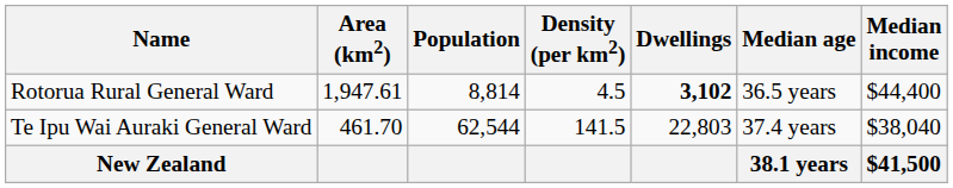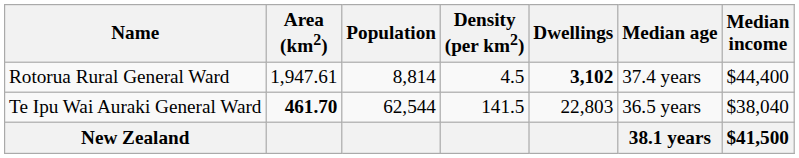 <table class="wikitable">
 <tr>
 <th>Name</th>
 <th>Area<br>(km<sup>2</sup>)</th>
 <th>Population</th>
 <th>Density<br>(per km<sup>2</sup>)</th>
 <th>Dwellings</th>
 <th>Median age</th>
 <th>Median<br>income</th>
 </tr>
 <tr>
 <td>Rotorua Rural General Ward</td>
 <td style="text-align:right;">1,947.61</td>
 <td style="text-align:right;">8,814</td>
 <td style="text-align:right;">4.5</td>
 <td style="text-align:right;"><strong>3,102</strong></td>
-<td>36.5 years</td>
+<td>37.4 years</td>
 <td>$44,400</td>
 </tr>
 <tr>
 <td>Te Ipu Wai Auraki General Ward</td>
-<td style="text-align:right;">461.70</td>
+<td style="text-align:right;"><strong>461.70</strong></td>
 <td style="text-align:right;">62,544</td>
 <td style="text-align:right;">141.5</td>
 <td style="text-align:right;">22,803</td>
-<td>37.4 years</td>
+<td>36.5 years</td>
 <td>$38,040</td>
 </tr>
 <tr>
 <th>New Zealand</th>
 <th></th>
 <th></th>
 <th></th>
 <th></th>
 <th>38.1 years</th>
 <th style="text-align:left;">$41,500</th>
 </tr>
 </table>
